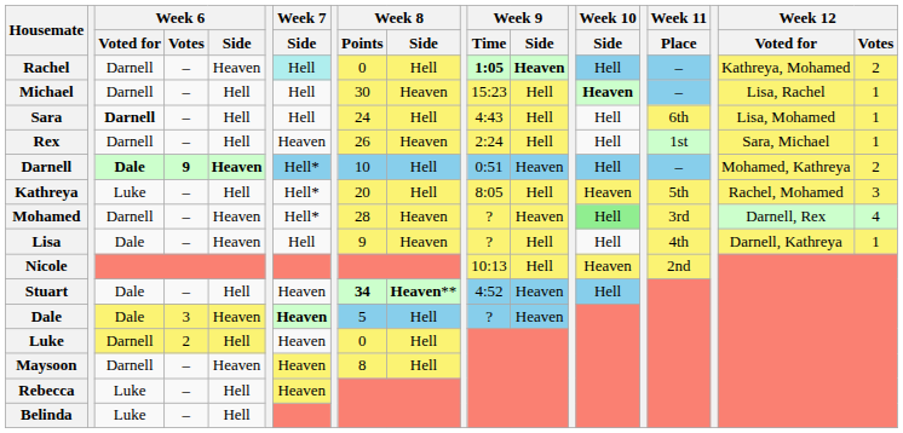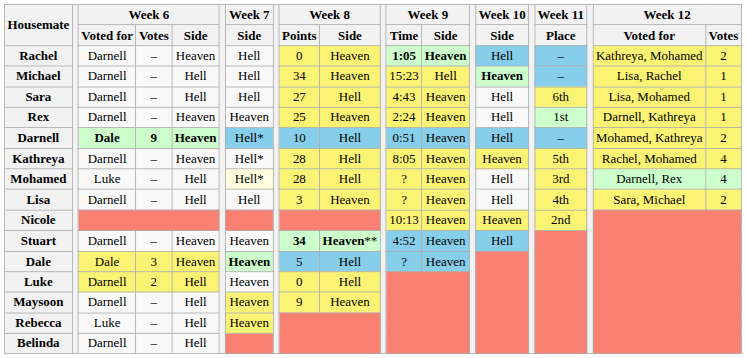 <table class="wikitable" style="text-align:center">
 <tr>
 <th rowspan="2">Housemate</th>
 <th rowspan="17"></th>
 <th colspan="3">Week 6</th>
 <th rowspan="17"></th>
 <th>Week 7</th>
 <th rowspan="17"></th>
 <th colspan="2">Week 8</th>
 <th rowspan="17"></th>
 <th colspan="2">Week 9</th>
 <th rowspan="17"></th>
 <th>Week 10</th>
 <th rowspan="17"></th>
 <th>Week 11</th>
 <th rowspan="17"></th>
 <th colspan="2">Week 12</th>
 </tr>
 <tr>
 <th>Voted for</th>
 <th>Votes</th>
 <th>Side</th>
 <th>Side</th>
 <th>Points</th>
 <th>Side</th>
 <th>Time</th>
 <th>Side</th>
 <th>Side</th>
 <th>Place</th>
 <th>Voted for</th>
 <th>Votes</th>
 </tr>
 <tr>
 <th>Rachel</th>
 <td>Darnell</td>
 <td>–</td>
 <td>Heaven</td>
-<td style="background: paleturquoise;">Hell</td>
+<td>Hell</td>
 <td style="background:#FBF373">0</td>
-<td style="background:#FBF373">Hell</td>
+<td style="background:#FBF373">Heaven</td>
 <td style="background:#cfc;"><strong>1:05</strong></td>
 <td style="background:#cfc;"><strong>Heaven</strong></td>
 <td style="background:skyBlue;">Hell</td>
 <td style="background:skyBlue;">–</td>
 <td style="background:#FBF373">Kathreya, Mohamed</td>
 <td style="background:#FBF373">2</td>
 </tr>
 <tr>
 <th>Michael</th>
 <td>Darnell</td>
 <td>–</td>
 <td>Hell</td>
 <td>Hell</td>
-<td style="background:#FBF373">30</td>
+<td style="background:#FBF373">34</td>
 <td style="background:#FBF373">Heaven</td>
 <td style="background:#FBF373">15:23</td>
 <td style="background:#FBF373">Hell</td>
 <td style="background:#cfc;"><strong>Heaven</strong></td>
 <td style="background:skyBlue;">–</td>
 <td style="background:#FBF373">Lisa, Rachel</td>
 <td style="background:#FBF373">1</td>
 </tr>
 <tr>
 <th>Sara</th>
-<td><strong>Darnell</strong></td>
+<td>Darnell</td>
 <td>–</td>
 <td>Hell</td>
 <td>Hell</td>
-<td style="background:#FBF373">24</td>
+<td style="background:#FBF373">27</td>
 <td style="background:#FBF373">Hell</td>
 <td style="background:#FBF373">4:43</td>
-<td style="background:#FBF373">Hell</td>
+<td style="background:#FBF373">Heaven</td>
 <td>Hell</td>
 <td style="background:#FBF373">6th</td>
 <td style="background:#FBF373">Lisa, Mohamed</td>
 <td style="background:#FBF373">1</td>
 </tr>
 <tr>
 <th>Rex</th>
 <td>Darnell</td>
 <td>–</td>
-<td>Hell</td>
 <td>Heaven</td>
-<td style="background:#FBF373">26</td>
+<td>Heaven</td>
+<td style="background:#FBF373">25</td>
 <td style="background:#FBF373">Heaven</td>
 <td style="background:#FBF373">2:24</td>
-<td style="background:#FBF373">Hell</td>
+<td style="background:#FBF373">Heaven</td>
 <td>Hell</td>
 <td style="background:#cfc;">1st</td>
-<td style="background:#FBF373">Sara, Michael</td>
+<td style="background:#FBF373">Darnell, Kathreya</td>
 <td style="background:#FBF373">1</td>
 </tr>
 <tr>
 <th>Darnell</th>
 <td style="background:#cfc;"><strong>Dale</strong></td>
 <td style="background:#cfc;"><strong>9</strong></td>
 <td style="background:#cfc;"><strong>Heaven</strong></td>
 <td style="background:skyBlue;">Hell*</td>
 <td style="background:skyBlue;">10</td>
 <td style="background:skyBlue;">Hell</td>
 <td style="background:skyBlue;">0:51</td>
 <td style="background:skyBlue;">Heaven</td>
 <td style="background:skyBlue;">Hell</td>
 <td style="background:skyBlue;">–</td>
 <td style="background:#FBF373">Mohamed, Kathreya</td>
 <td style="background:#FBF373">2</td>
 </tr>
 <tr>
 <th>Kathreya</th>
-<td>Luke</td>
-<td>–</td>
-<td>Hell</td>
-<td>Hell*</td>
-<td style="background:#FBF373">20</td>
-<td style="background:#FBF373">Hell</td>
-<td style="background:#FBF373">8:05</td>
-<td style="background:#FBF373">Hell</td>
-<td style="background:#FBF373">Heaven</td>
-<td style="background:#FBF373">5th</td>
-<td style="background:#FBF373">Rachel, Mohamed</td>
-<td style="background:#FBF373">3</td>
-</tr>
-<tr>
-<th>Mohamed</th>
 <td>Darnell</td>
 <td>–</td>
 <td>Heaven</td>
 <td>Hell*</td>
 <td style="background:#FBF373">28</td>
+<td style="background:#FBF373">Hell</td>
+<td style="background:#FBF373">8:05</td>
 <td style="background:#FBF373">Heaven</td>
+<td style="background:#FBF373">Heaven</td>
+<td style="background:#FBF373">5th</td>
+<td style="background:#FBF373">Rachel, Mohamed</td>
+<td style="background:#FBF373">4</td>
+</tr>
+<tr>
+<th>Mohamed</th>
+<td>Luke</td>
+<td>–</td>
+<td>Hell</td>
+<td style="background: lightyellow;">Hell*</td>
+<td style="background:#FBF373">28</td>
+<td style="background:#FBF373">Hell</td>
 <td style="background:#FBF373">?</td>
 <td style="background:#FBF373">Heaven</td>
-<td style="background: lightgreen;">Hell</td>
+<td>Hell</td>
 <td style="background:#FBF373">3rd</td>
 <td style="background:#cfc;">Darnell, Rex</td>
 <td style="background:#cfc;">4</td>
 </tr>
 <tr>
 <th>Lisa</th>
-<td>Dale</td>
+<td>Darnell</td>
 <td>–</td>
-<td>Heaven</td>
 <td>Hell</td>
-<td style="background:#FBF373">9</td>
+<td>Hell</td>
+<td style="background:#FBF373">3</td>
 <td style="background:#FBF373">Heaven</td>
 <td style="background:#FBF373">?</td>
-<td style="background:#FBF373">Hell</td>
+<td style="background:#FBF373">Heaven</td>
 <td>Hell</td>
 <td style="background:#FBF373">4th</td>
-<td style="background:#FBF373">Darnell, Kathreya</td>
-<td style="background:#FBF373">1</td>
+<td style="background:#FBF373">Sara, Michael</td>
+<td style="background:#FBF373">2</td>
 </tr>
 <tr>
 <th>Nicole</th>
 <td style="background:salmon;" colspan="3"></td>
 <td style="background:salmon;"></td>
 <td style="background:salmon;" colspan="2"></td>
 <td style="background:#FBF373">10:13</td>
-<td style="background:#FBF373">Hell</td>
+<td style="background:#FBF373">Heaven</td>
 <td style="background:#FBF373">Heaven</td>
 <td style="background:#FBF373">2nd</td>
 <td style="background:salmon;" rowspan="7" colspan="2"></td>
 </tr>
 <tr>
 <th>Stuart</th>
-<td>Dale</td>
+<td>Darnell</td>
 <td>–</td>
-<td>Hell</td>
+<td>Heaven</td>
 <td>Heaven</td>
 <td style="background:#cfc;"><strong>34</strong></td>
 <td style="background:#cfc;"><strong>Heaven</strong>**</td>
 <td style="background:skyBlue;">4:52</td>
 <td style="background:skyBlue;">Heaven</td>
 <td style="background:skyBlue;">Hell</td>
 <td style="background:salmon;" rowspan="6"></td>
 </tr>
 <tr>
 <th>Dale</th>
 <td style="background:#FBF373">Dale</td>
 <td style="background:#FBF373">3</td>
 <td style="background:#FBF373">Heaven</td>
 <td style="background:#cfc;"><strong>Heaven</strong></td>
 <td style="background:skyBlue;">5</td>
 <td style="background:skyBlue;">Hell</td>
 <td style="background:skyBlue;">?</td>
 <td style="background:skyBlue;">Heaven</td>
 <td style="background:salmon;" rowspan="5"></td>
 </tr>
 <tr>
 <th>Luke</th>
 <td style="background:#FBF373">Darnell</td>
 <td style="background:#FBF373">2</td>
 <td style="background:#FBF373">Hell</td>
 <td>Heaven</td>
 <td style="background:#FBF373">0</td>
 <td style="background:#FBF373">Hell</td>
 <td style="background:salmon;" colspan="2" rowspan="4"></td>
 </tr>
 <tr>
 <th>Maysoon</th>
 <td>Darnell</td>
 <td>–</td>
-<td>Heaven</td>
+<td>Hell</td>
 <td style="background:#FBF373">Heaven</td>
-<td style="background:#FBF373">8</td>
-<td style="background:#FBF373">Hell</td>
+<td style="background:#FBF373">9</td>
+<td style="background:#FBF373">Heaven</td>
 </tr>
 <tr>
 <th>Rebecca</th>
 <td>Luke</td>
 <td>–</td>
 <td>Hell</td>
 <td style="background:#FBF373;">Heaven</td>
 <td style="background:salmon;" colspan="2" rowspan="2"></td>
 </tr>
 <tr>
 <th>Belinda</th>
-<td>Luke</td>
+<td>Darnell</td>
 <td>–</td>
 <td>Hell</td>
 <td style="background:salmon;"></td>
 </tr>
 </table>
